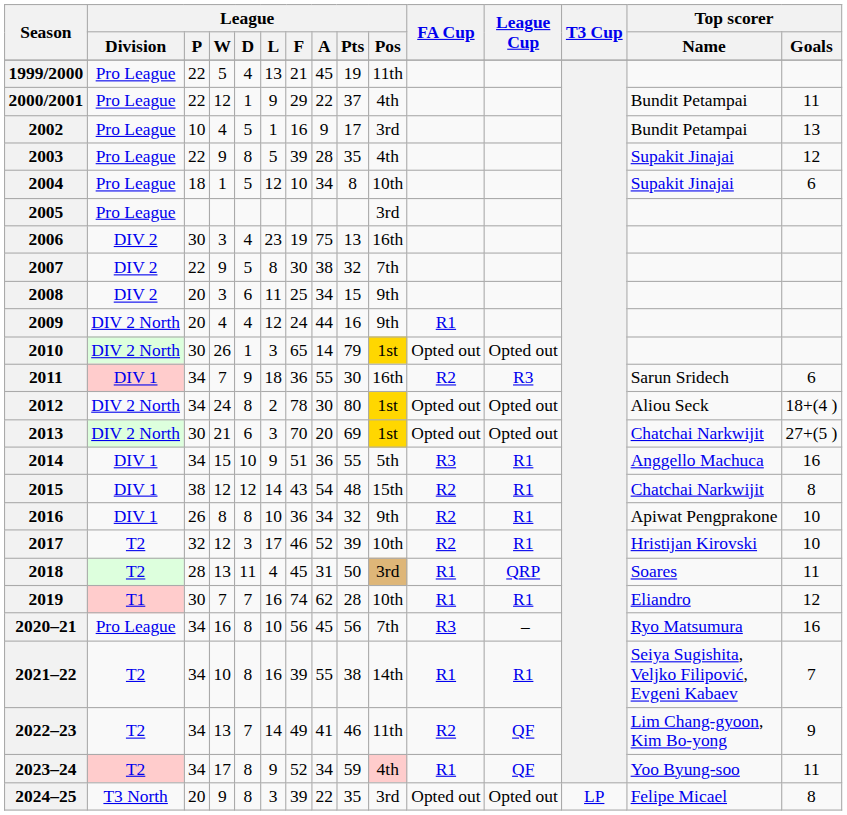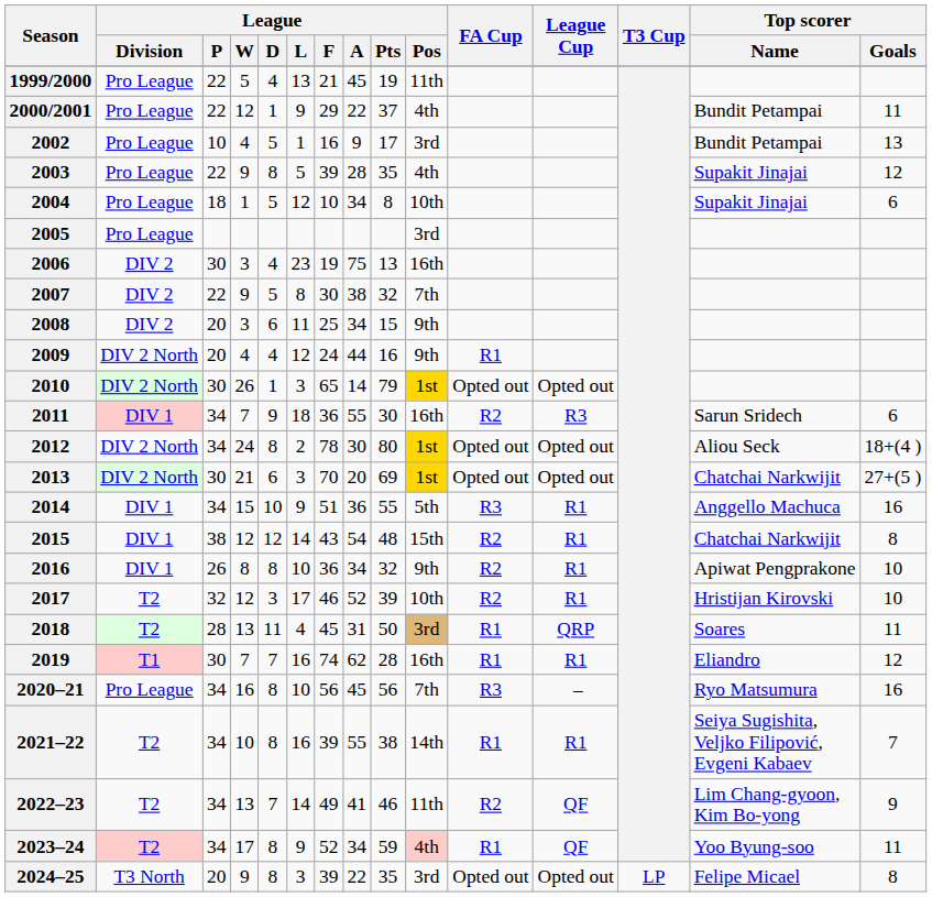 <table class="wikitable" style="text-align: center">
 <tr>
 <th rowspan=2>Season</th>
 <th colspan=9>League</th>
 <th rowspan=2><a href='#'>FA Cup</a></th>
 <th rowspan=2><a href='#'>League<br>Cup</a></th>
 <th rowspan=2><a href='#'>T3 Cup</a></th>
 <th colspan=2>Top scorer</th>
 </tr>
 <tr>
 <th>Division</th>
 <th>P</th>
 <th>W</th>
 <th>D</th>
 <th>L</th>
 <th>F</th>
 <th>A</th>
 <th>Pts</th>
 <th>Pos</th>
 <th>Name</th>
 <th>Goals</th>
 </tr>
 <tr>
 </tr>
 <tr>
 <th>1999/2000</th>
 <td><a href='#'>Pro League</a></td>
 <td>22</td>
 <td>5</td>
 <td>4</td>
 <td>13</td>
 <td>21</td>
 <td>45</td>
 <td>19</td>
 <td>11th</td>
 <td></td>
 <td></td>
 <th rowspan="24"></th>
 <td></td>
 <td></td>
 </tr>
 <tr>
 <th>2000/2001</th>
 <td><a href='#'>Pro League</a></td>
 <td>22</td>
 <td>12</td>
 <td>1</td>
 <td>9</td>
 <td>29</td>
 <td>22</td>
 <td>37</td>
 <td>4th</td>
 <td></td>
 <td></td>
 <td align="left"> Bundit Petampai</td>
 <td>11</td>
 </tr>
 <tr>
 <th>2002</th>
 <td><a href='#'>Pro League</a></td>
 <td>10</td>
 <td>4</td>
 <td>5</td>
 <td>1</td>
 <td>16</td>
 <td>9</td>
 <td>17</td>
 <td>3rd</td>
 <td></td>
 <td></td>
 <td align="left"> Bundit Petampai</td>
 <td>13</td>
 </tr>
 <tr>
 <th>2003</th>
 <td><a href='#'>Pro League</a></td>
 <td>22</td>
 <td>9</td>
 <td>8</td>
 <td>5</td>
 <td>39</td>
 <td>28</td>
 <td>35</td>
 <td>4th</td>
 <td></td>
 <td></td>
 <td align="left"> <a href='#'>Supakit Jinajai</a></td>
 <td>12</td>
 </tr>
 <tr>
 <th>2004</th>
 <td><a href='#'>Pro League</a></td>
 <td>18</td>
 <td>1</td>
 <td>5</td>
 <td>12</td>
 <td>10</td>
 <td>34</td>
 <td>8</td>
 <td>10th</td>
 <td></td>
 <td></td>
 <td align="left"> <a href='#'>Supakit Jinajai</a></td>
 <td>6</td>
 </tr>
 <tr>
 <th>2005</th>
 <td><a href='#'>Pro League</a></td>
 <td></td>
 <td></td>
 <td></td>
 <td></td>
 <td></td>
 <td></td>
 <td></td>
 <td>3rd</td>
 <td></td>
 <td></td>
 <td></td>
 <td></td>
 </tr>
 <tr>
 <th>2006</th>
 <td><a href='#'>DIV 2</a></td>
 <td>30</td>
 <td>3</td>
 <td>4</td>
 <td>23</td>
 <td>19</td>
 <td>75</td>
 <td>13</td>
 <td>16th</td>
 <td></td>
 <td></td>
 <td></td>
 <td></td>
 </tr>
 <tr>
 <th>2007</th>
 <td><a href='#'>DIV 2</a></td>
 <td>22</td>
 <td>9</td>
 <td>5</td>
 <td>8</td>
 <td>30</td>
 <td>38</td>
 <td>32</td>
 <td>7th</td>
 <td></td>
 <td></td>
 <td></td>
 <td></td>
 </tr>
 <tr>
 <th>2008</th>
 <td><a href='#'>DIV 2</a></td>
 <td>20</td>
 <td>3</td>
 <td>6</td>
 <td>11</td>
 <td>25</td>
 <td>34</td>
 <td>15</td>
 <td>9th</td>
 <td></td>
 <td></td>
 <td></td>
 <td></td>
 </tr>
 <tr>
 <th>2009</th>
 <td><a href='#'>DIV 2 North</a></td>
 <td>20</td>
 <td>4</td>
 <td>4</td>
 <td>12</td>
 <td>24</td>
 <td>44</td>
 <td>16</td>
 <td>9th</td>
 <td><a href='#'>R1</a></td>
 <td></td>
 <td></td>
 <td></td>
 </tr>
 <tr>
 <th>2010</th>
 <td bgcolor="#DDFFDD"><a href='#'>DIV 2 North</a></td>
 <td>30</td>
 <td>26</td>
 <td>1</td>
 <td>3</td>
 <td>65</td>
 <td>14</td>
 <td>79</td>
 <td bgcolor=gold>1st</td>
 <td>Opted out</td>
 <td>Opted out</td>
 <td></td>
 <td></td>
 </tr>
 <tr>
 <th>2011</th>
 <td bgcolor="#FFCCCC"><a href='#'>DIV 1</a></td>
 <td>34</td>
 <td>7</td>
 <td>9</td>
 <td>18</td>
 <td>36</td>
 <td>55</td>
 <td>30</td>
 <td>16th</td>
 <td><a href='#'>R2</a></td>
 <td><a href='#'>R3</a></td>
 <td align="left"> Sarun Sridech</td>
 <td>6</td>
 </tr>
 <tr>
 <th>2012</th>
 <td><a href='#'>DIV 2 North</a></td>
 <td>34</td>
 <td>24</td>
 <td>8</td>
 <td>2</td>
 <td>78</td>
 <td>30</td>
 <td>80</td>
 <td bgcolor=gold>1st</td>
 <td>Opted out</td>
 <td>Opted out</td>
 <td align="left"> Aliou Seck</td>
 <td>18+(4 )</td>
 </tr>
 <tr>
 <th>2013</th>
 <td bgcolor="#DDFFDD"><a href='#'>DIV 2 North</a></td>
 <td>30</td>
 <td>21</td>
 <td>6</td>
 <td>3</td>
 <td>70</td>
 <td>20</td>
 <td>69</td>
 <td bgcolor=gold>1st</td>
 <td>Opted out</td>
 <td>Opted out</td>
 <td align="left"> <a href='#'>Chatchai Narkwijit</a></td>
 <td>27+(5 )</td>
 </tr>
 <tr>
 <th>2014</th>
 <td><a href='#'>DIV 1</a></td>
 <td>34</td>
 <td>15</td>
 <td>10</td>
 <td>9</td>
 <td>51</td>
 <td>36</td>
 <td>55</td>
 <td>5th</td>
 <td><a href='#'>R3</a></td>
 <td><a href='#'>R1</a></td>
 <td align="left"> <a href='#'>Anggello Machuca</a></td>
 <td>16</td>
 </tr>
 <tr>
 <th>2015</th>
 <td><a href='#'>DIV 1</a></td>
 <td>38</td>
 <td>12</td>
 <td>12</td>
 <td>14</td>
 <td>43</td>
 <td>54</td>
 <td>48</td>
 <td>15th</td>
 <td><a href='#'>R2</a></td>
 <td><a href='#'>R1</a></td>
 <td align="left"> <a href='#'>Chatchai Narkwijit</a></td>
 <td>8</td>
 </tr>
 <tr>
 <th>2016</th>
 <td><a href='#'>DIV 1</a></td>
 <td>26</td>
 <td>8</td>
 <td>8</td>
 <td>10</td>
 <td>36</td>
 <td>34</td>
 <td>32</td>
 <td>9th</td>
 <td><a href='#'>R2</a></td>
 <td><a href='#'>R1</a></td>
 <td align="left"> Apiwat Pengprakone</td>
 <td>10</td>
 </tr>
 <tr>
 <th>2017</th>
 <td><a href='#'>T2</a></td>
 <td>32</td>
 <td>12</td>
 <td>3</td>
 <td>17</td>
 <td>46</td>
 <td>52</td>
 <td>39</td>
 <td>10th</td>
 <td><a href='#'>R2</a></td>
 <td><a href='#'>R1</a></td>
 <td align="left"> <a href='#'>Hristijan Kirovski</a></td>
 <td>10</td>
 </tr>
 <tr>
 <th>2018</th>
 <td bgcolor="#DDFFDD"><a href='#'>T2</a></td>
 <td>28</td>
 <td>13</td>
 <td>11</td>
 <td>4</td>
 <td>45</td>
 <td>31</td>
 <td>50</td>
 <td bgcolor=#deb678>3rd</td>
 <td><a href='#'>R1</a></td>
 <td><a href='#'>QRP</a></td>
 <td align="left"> <a href='#'>Soares</a></td>
 <td>11</td>
 </tr>
 <tr>
 <th>2019</th>
 <td bgcolor="#FFCCCC"><a href='#'>T1</a></td>
 <td>30</td>
 <td>7</td>
 <td>7</td>
 <td>16</td>
 <td>74</td>
 <td>62</td>
 <td>28</td>
-<td>10th</td>
+<td>16th</td>
 <td><a href='#'>R1</a></td>
 <td><a href='#'>R1</a></td>
 <td align="left"> <a href='#'>Eliandro</a></td>
 <td>12</td>
 </tr>
 <tr>
 <th>2020–21</th>
 <td><a href='#'>Pro League</a></td>
 <td>34</td>
 <td>16</td>
 <td>8</td>
 <td>10</td>
 <td>56</td>
 <td>45</td>
 <td>56</td>
 <td>7th</td>
 <td><a href='#'>R3</a></td>
 <td> –</td>
 <td align="left"> <a href='#'>Ryo Matsumura</a></td>
 <td>16</td>
 </tr>
 <tr>
 <th>2021–22</th>
 <td><a href='#'>T2</a></td>
 <td>34</td>
 <td>10</td>
 <td>8</td>
 <td>16</td>
 <td>39</td>
 <td>55</td>
 <td>38</td>
 <td>14th</td>
 <td><a href='#'>R1</a></td>
 <td><a href='#'>R1</a></td>
 <td align="left"> <a href='#'>Seiya Sugishita</a>,<br> <a href='#'>Veljko Filipović</a>,<br> <a href='#'>Evgeni Kabaev</a></td>
 <td>7</td>
 </tr>
 <tr>
 <th>2022–23</th>
 <td><a href='#'>T2</a></td>
 <td>34</td>
 <td>13</td>
 <td>7</td>
 <td>14</td>
 <td>49</td>
 <td>41</td>
 <td>46</td>
 <td>11th</td>
 <td><a href='#'>R2</a></td>
 <td><a href='#'>QF</a></td>
 <td align="left"> <a href='#'>Lim Chang-gyoon</a>,<br> <a href='#'>Kim Bo-yong</a></td>
 <td>9</td>
 </tr>
 <tr>
 <th>2023–24</th>
 <td bgcolor="#FFCCCC"><a href='#'>T2</a></td>
 <td>34</td>
 <td>17</td>
 <td>8</td>
 <td>9</td>
 <td>52</td>
 <td>34</td>
 <td>59</td>
 <td bgcolor="#FFCCCC">4th</td>
 <td><a href='#'>R1</a></td>
 <td><a href='#'>QF</a></td>
 <td align="left"> <a href='#'>Yoo Byung-soo</a></td>
 <td>11</td>
 </tr>
 <tr>
 <th>2024–25</th>
 <td><a href='#'>T3 North</a></td>
 <td>20</td>
 <td>9</td>
 <td>8</td>
 <td>3</td>
 <td>39</td>
 <td>22</td>
 <td>35</td>
 <td>3rd</td>
 <td>Opted out</td>
 <td>Opted out</td>
 <td><a href='#'>LP</a></td>
 <td align="left"> <a href='#'>Felipe Micael</a></td>
 <td>8</td>
 </tr>
 </table>
